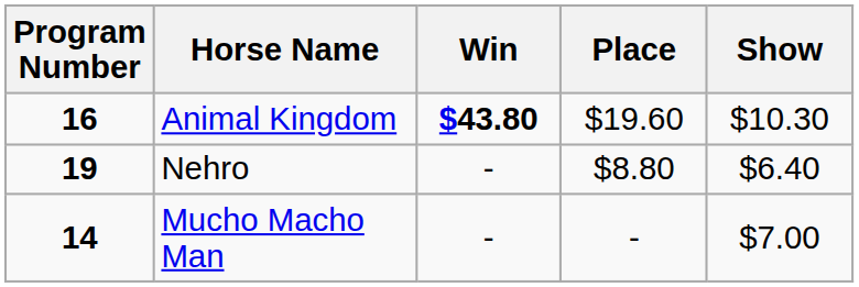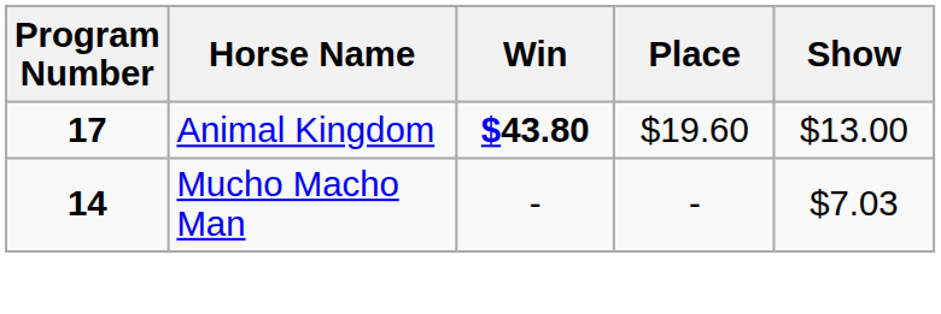 <table class="wikitable sortable" style="font-size:90%">
 <tr>
 <th width="48px">Program<br>Number</th>
 <th width="110px">Horse Name<br></th>
 <th width="58px">Win<br></th>
 <th width="58px">Place<br></th>
 <th width="58px">Show</th>
 </tr>
 <tr>
-<td align=center><strong>16</strong></td>
+<td align=center><strong>17</strong></td>
 <td><a href='#'>Animal Kingdom</a></td>
 <td align=center><strong><a href='#'>$</a>43.80</strong></td>
 <td align=center>$19.60</td>
-<td align=center>$10.30</td>
-</tr>
-<tr>
-<td align=center><strong>19</strong></td>
-<td>Nehro</td>
-<td align=center>-</td>
-<td align=center>$8.80</td>
-<td align=center>$6.40</td>
+<td align=center>$13.00</td>
 </tr>
 <tr>
 <td align=center><strong>14</strong></td>
 <td><a href='#'>Mucho Macho Man</a></td>
 <td align=center>-</td>
 <td align=center>-</td>
-<td align=center>$7.00</td>
+<td align=center>$7.03</td>
 </tr>
 </table>
